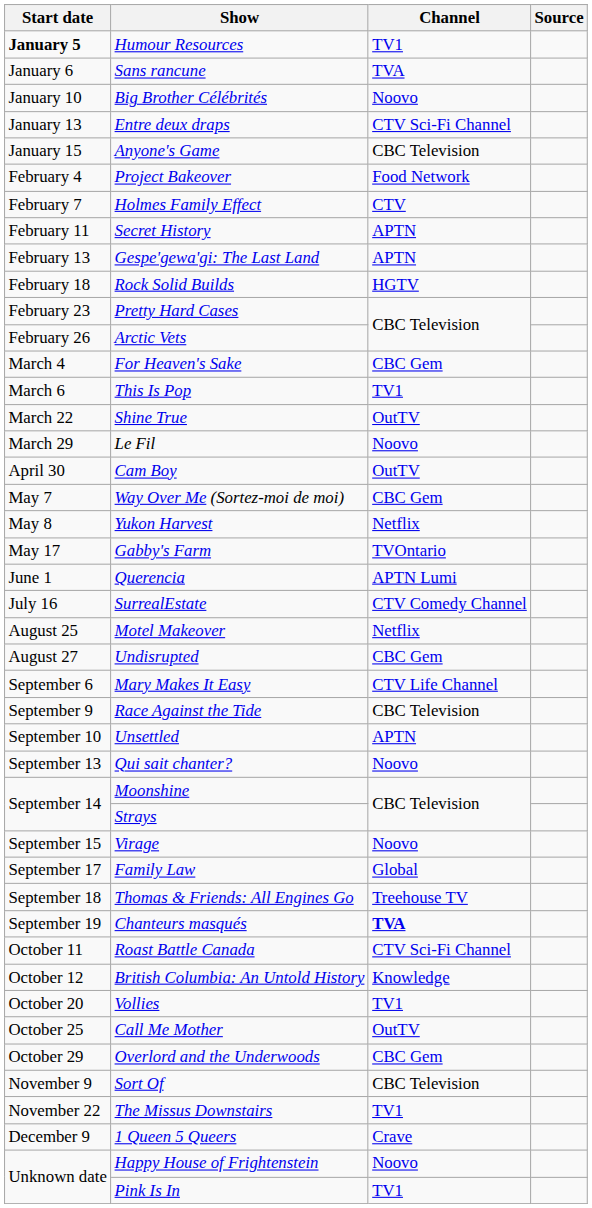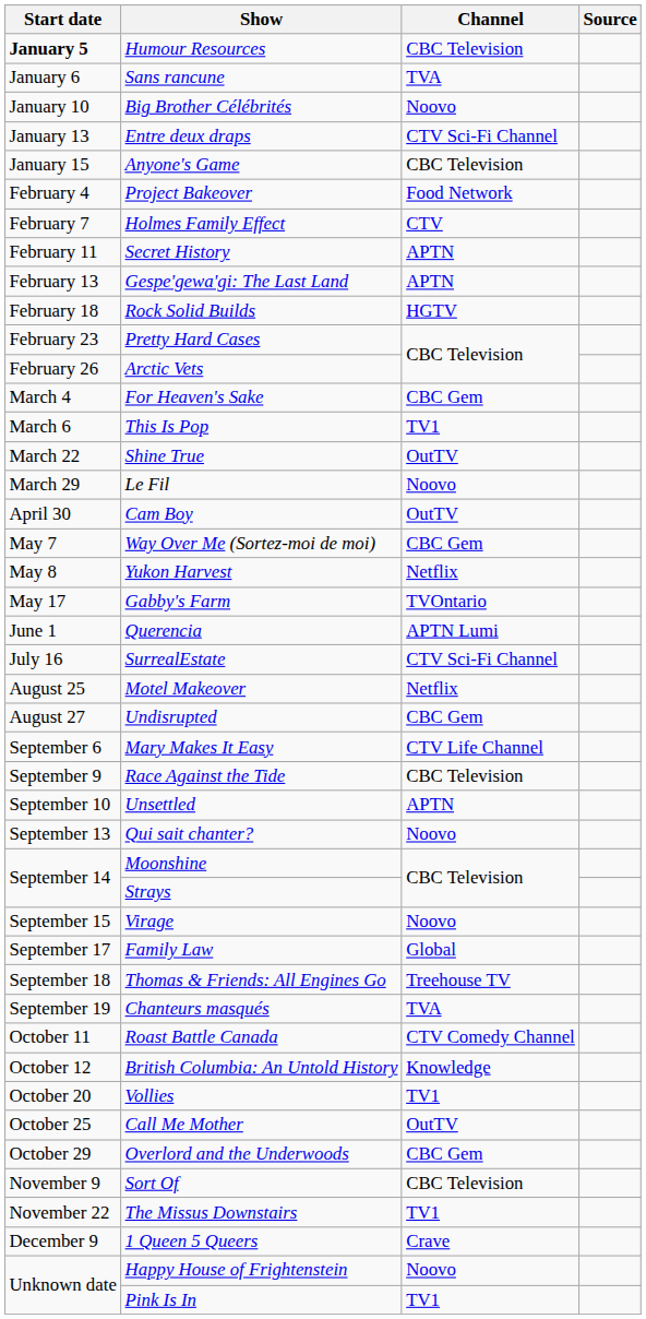 <table class="wikitable">
 <tr>
 <th>Start date</th>
 <th>Show</th>
 <th>Channel</th>
 <th>Source</th>
 </tr>
 <tr>
 <td><strong>January 5</strong></td>
 <td><em><a href='#'>Humour Resources</a></em></td>
-<td><a href='#'>TV1</a></td>
+<td><a href='#'>CBC Television</a></td>
 <td></td>
 </tr>
 <tr>
 <td>January 6</td>
 <td><em><a href='#'>Sans rancune</a></em></td>
 <td><a href='#'>TVA</a></td>
 <td></td>
 </tr>
 <tr>
 <td>January 10</td>
 <td><em><a href='#'>Big Brother Célébrités</a></em></td>
 <td><a href='#'>Noovo</a></td>
 <td></td>
 </tr>
 <tr>
 <td>January 13</td>
 <td><em><a href='#'>Entre deux draps</a></em></td>
 <td><a href='#'>CTV Sci-Fi Channel</a></td>
 <td></td>
 </tr>
 <tr>
 <td>January 15</td>
 <td><em><a href='#'>Anyone's Game</a></em></td>
 <td>CBC Television</td>
 <td></td>
 </tr>
 <tr>
 <td>February 4</td>
 <td><em><a href='#'>Project Bakeover</a></em></td>
 <td><a href='#'>Food Network</a></td>
 <td></td>
 </tr>
 <tr>
 <td>February 7</td>
 <td><em><a href='#'>Holmes Family Effect</a></em></td>
 <td><a href='#'>CTV</a></td>
 <td></td>
 </tr>
 <tr>
 <td>February 11</td>
 <td><em><a href='#'>Secret History</a></em></td>
 <td><a href='#'>APTN</a></td>
 <td></td>
 </tr>
 <tr>
 <td>February 13</td>
 <td><em><a href='#'>Gespe'gewa'gi: The Last Land</a></em></td>
 <td><a href='#'>APTN</a></td>
 <td></td>
 </tr>
 <tr>
 <td>February 18</td>
 <td><em><a href='#'>Rock Solid Builds</a></em></td>
 <td><a href='#'>HGTV</a></td>
 <td></td>
 </tr>
 <tr>
 <td>February 23</td>
 <td><em><a href='#'>Pretty Hard Cases</a></em></td>
 <td rowspan=2>CBC Television</td>
 <td></td>
 </tr>
 <tr>
 <td>February 26</td>
 <td><em><a href='#'>Arctic Vets</a></em></td>
 <td></td>
 </tr>
 <tr>
 <td>March 4</td>
 <td><em><a href='#'>For Heaven's Sake</a></em></td>
 <td><a href='#'>CBC Gem</a></td>
 <td></td>
 </tr>
 <tr>
 <td>March 6</td>
 <td><em><a href='#'>This Is Pop</a></em></td>
 <td><a href='#'>TV1</a></td>
 <td></td>
 </tr>
 <tr>
 <td>March 22</td>
 <td><em><a href='#'>Shine True</a></em></td>
 <td><a href='#'>OutTV</a></td>
 <td></td>
 </tr>
 <tr>
 <td>March 29</td>
 <td><em>Le Fil</em></td>
 <td><a href='#'>Noovo</a></td>
 <td></td>
 </tr>
 <tr>
 <td>April 30</td>
 <td><em><a href='#'>Cam Boy</a></em></td>
 <td><a href='#'>OutTV</a></td>
 <td></td>
 </tr>
 <tr>
 <td>May 7</td>
 <td><em><a href='#'>Way Over Me</a> (Sortez-moi de moi)</em></td>
 <td><a href='#'>CBC Gem</a></td>
 <td></td>
 </tr>
 <tr>
 <td>May 8</td>
 <td><em><a href='#'>Yukon Harvest</a></em></td>
 <td><a href='#'>Netflix</a></td>
 <td></td>
 </tr>
 <tr>
 <td>May 17</td>
 <td><em><a href='#'>Gabby's Farm</a></em></td>
 <td><a href='#'>TVOntario</a></td>
 <td></td>
 </tr>
 <tr>
 <td>June 1</td>
 <td><em><a href='#'>Querencia</a></em></td>
 <td><a href='#'>APTN Lumi</a></td>
 <td></td>
 </tr>
 <tr>
 <td>July 16</td>
 <td><em><a href='#'>SurrealEstate</a></em></td>
-<td><a href='#'>CTV Comedy Channel</a></td>
+<td><a href='#'>CTV Sci-Fi Channel</a></td>
 <td></td>
 </tr>
 <tr>
 <td>August 25</td>
 <td><em><a href='#'>Motel Makeover</a></em></td>
 <td><a href='#'>Netflix</a></td>
 <td></td>
 </tr>
 <tr>
 <td>August 27</td>
 <td><em><a href='#'>Undisrupted</a></em></td>
 <td><a href='#'>CBC Gem</a></td>
 <td></td>
 </tr>
 <tr>
 <td>September 6</td>
 <td><em><a href='#'>Mary Makes It Easy</a></em></td>
 <td><a href='#'>CTV Life Channel</a></td>
 <td></td>
 </tr>
 <tr>
 <td>September 9</td>
 <td><em><a href='#'>Race Against the Tide</a></em></td>
 <td>CBC Television</td>
 <td></td>
 </tr>
 <tr>
 <td>September 10</td>
 <td><em><a href='#'>Unsettled</a></em></td>
 <td><a href='#'>APTN</a></td>
 <td></td>
 </tr>
 <tr>
 <td>September 13</td>
 <td><em><a href='#'>Qui sait chanter?</a></em></td>
 <td><a href='#'>Noovo</a></td>
 <td></td>
 </tr>
 <tr>
 <td rowspan=2>September 14</td>
 <td><em><a href='#'>Moonshine</a></em></td>
 <td rowspan=2>CBC Television</td>
 <td></td>
 </tr>
 <tr>
 <td><em><a href='#'>Strays</a></em></td>
 <td></td>
 </tr>
 <tr>
 <td>September 15</td>
 <td><em><a href='#'>Virage</a></em></td>
 <td><a href='#'>Noovo</a></td>
 <td></td>
 </tr>
 <tr>
 <td>September 17</td>
 <td><em><a href='#'>Family Law</a></em></td>
 <td><a href='#'>Global</a></td>
 <td></td>
 </tr>
 <tr>
 <td>September 18</td>
 <td><em><a href='#'>Thomas & Friends: All Engines Go</a></em></td>
 <td><a href='#'>Treehouse TV</a></td>
 <td></td>
 </tr>
 <tr>
 <td>September 19</td>
 <td><em><a href='#'>Chanteurs masqués</a></em></td>
-<td><strong><a href='#'>TVA</a></strong></td>
+<td><a href='#'>TVA</a></td>
 <td></td>
 </tr>
 <tr>
 <td>October 11</td>
 <td><em><a href='#'>Roast Battle Canada</a></em></td>
-<td><a href='#'>CTV Sci-Fi Channel</a></td>
+<td><a href='#'>CTV Comedy Channel</a></td>
 <td></td>
 </tr>
 <tr>
 <td>October 12</td>
 <td><em><a href='#'>British Columbia: An Untold History</a></em></td>
 <td><a href='#'>Knowledge</a></td>
 <td></td>
 </tr>
 <tr>
 <td>October 20</td>
 <td><em><a href='#'>Vollies</a></em></td>
 <td><a href='#'>TV1</a></td>
 <td></td>
 </tr>
 <tr>
 <td>October 25</td>
 <td><em><a href='#'>Call Me Mother</a></em></td>
 <td><a href='#'>OutTV</a></td>
 <td></td>
 </tr>
 <tr>
 <td>October 29</td>
 <td><em><a href='#'>Overlord and the Underwoods</a></em></td>
 <td><a href='#'>CBC Gem</a></td>
 <td></td>
 </tr>
 <tr>
 <td>November 9</td>
 <td><em><a href='#'>Sort Of</a></em></td>
 <td>CBC Television</td>
 <td></td>
 </tr>
 <tr>
 <td>November 22</td>
 <td><em><a href='#'>The Missus Downstairs</a></em></td>
 <td><a href='#'>TV1</a></td>
 <td></td>
 </tr>
 <tr>
 <td>December 9</td>
 <td><em><a href='#'>1 Queen 5 Queers</a></em></td>
 <td><a href='#'>Crave</a></td>
 <td></td>
 </tr>
 <tr>
 <td rowspan=2>Unknown date</td>
 <td><em><a href='#'>Happy House of Frightenstein</a></em></td>
 <td><a href='#'>Noovo</a></td>
 <td></td>
 </tr>
 <tr>
 <td><em><a href='#'>Pink Is In</a></em></td>
 <td><a href='#'>TV1</a></td>
 <td></td>
 </tr>
 </table>
